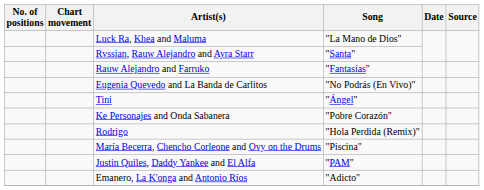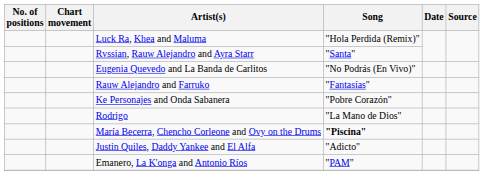 <table class="wikitable">
 <tr>
 <th>No. of<br>positions</th>
 <th>Chart<br>movement</th>
 <th>Artist(s)</th>
 <th>Song</th>
 <th>Date</th>
 <th>Source</th>
 </tr>
 <tr>
 <td></td>
 <td></td>
 <td><a href='#'>Luck Ra</a>, <a href='#'>Khea</a> and <a href='#'>Maluma</a></td>
-<td>"La Mano de Dios"</td>
+<td>"Hola Perdida (Remix)"</td>
 <td rowspan="2"></td>
 <td rowspan="2"></td>
 </tr>
 <tr>
 <td></td>
 <td></td>
 <td><a href='#'>Rvssian</a>, <a href='#'>Rauw Alejandro</a> and <a href='#'>Ayra Starr</a></td>
 <td>"<a href='#'>Santa</a>"</td>
 </tr>
 <tr>
 <td></td>
 <td></td>
-<td><a href='#'>Rauw Alejandro</a> and <a href='#'>Farruko</a></td>
-<td>"<a href='#'>Fantasías</a>"</td>
-<td></td>
-<td></td>
-</tr>
-<tr>
-<td></td>
-<td></td>
 <td><a href='#'>Eugenia Quevedo</a> and La Banda de Carlitos</td>
 <td>"No Podrás (En Vivo)"</td>
 <td></td>
 <td></td>
 </tr>
 <tr>
 <td></td>
 <td></td>
-<td><a href='#'>Tini</a></td>
-<td>"<a href='#'>Ángel</a>"</td>
+<td><a href='#'>Rauw Alejandro</a> and <a href='#'>Farruko</a></td>
+<td>"<a href='#'>Fantasías</a>"</td>
 <td></td>
 <td></td>
 </tr>
 <tr>
 <td></td>
 <td></td>
 <td><a href='#'>Ke Personajes</a> and Onda Sabanera</td>
 <td>"Pobre Corazón"</td>
 <td></td>
 <td></td>
 </tr>
 <tr>
 <td></td>
 <td></td>
 <td><a href='#'>Rodrigo</a></td>
-<td>"Hola Perdida (Remix)"</td>
+<td>"La Mano de Dios"</td>
 <td></td>
 <td></td>
 </tr>
 <tr>
 <td></td>
 <td></td>
 <td><a href='#'>María Becerra</a>, <a href='#'>Chencho Corleone</a> and <a href='#'>Ovy on the Drums</a></td>
-<td>"Piscina"</td>
+<td><strong>"Piscina"</strong></td>
 <td></td>
 <td></td>
 </tr>
 <tr>
 <td></td>
 <td></td>
 <td><a href='#'>Justin Quiles</a>, <a href='#'>Daddy Yankee</a> and <a href='#'>El Alfa</a></td>
-<td>"<a href='#'>PAM</a>"</td>
+<td>"Adicto"</td>
 <td></td>
 <td></td>
 </tr>
 <tr>
 <td></td>
 <td></td>
 <td>Emanero, <a href='#'>La K'onga</a> and <a href='#'>Antonio Ríos</a></td>
-<td>"Adicto"</td>
+<td>"<a href='#'>PAM</a>"</td>
 <td></td>
 <td></td>
 </tr>
 <tr>
 </tr>
 </table>
